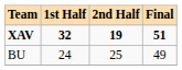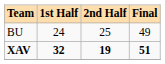 <table class="wikitable" align=right>
 <tr bgcolor=#ffdead align=center>
 <td><strong>Team</strong></td>
 <td><strong>1st Half</strong></td>
 <td><strong>2nd Half</strong></td>
 <td><strong>Final</strong></td>
 </tr>
 <tr>
+<td>BU</td>
+<td align=center>24</td>
+<td align=center>25</td>
+<td align=center>49</td>
+</tr>
+<tr>
 <td><strong>XAV</strong></td>
 <td align=center><strong>32</strong></td>
 <td align=center><strong>19</strong></td>
 <td align=center><strong>51</strong></td>
 </tr>
 <tr>
-<td>BU</td>
-<td align=center>24</td>
-<td align=center>25</td>
-<td align=center>49</td>
-</tr>
-<tr>
 </tr>
 </table>
